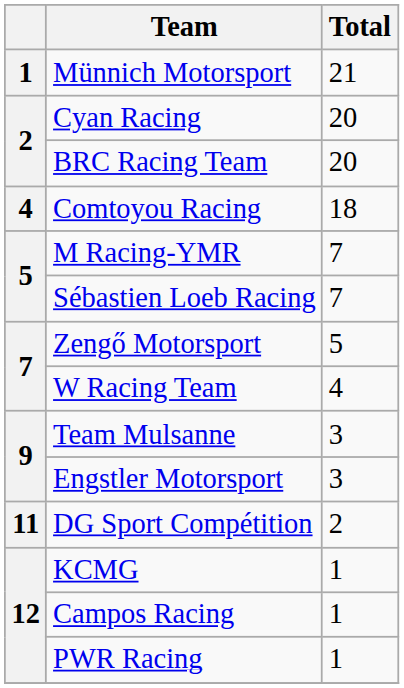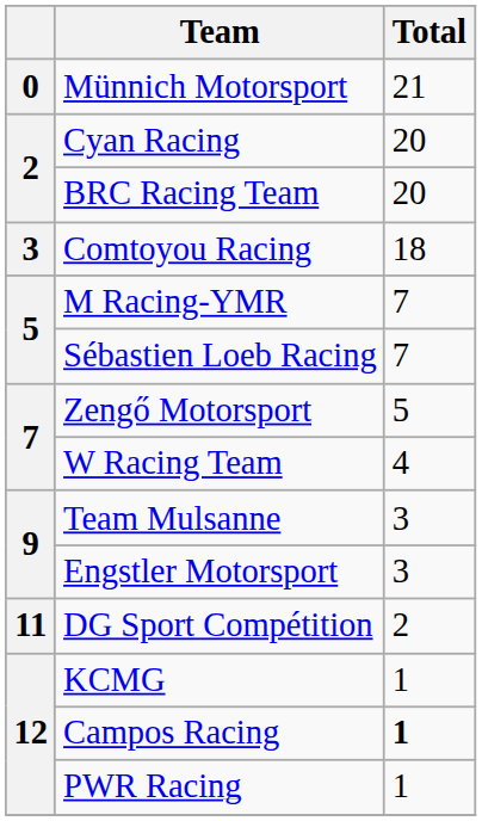 <table class="wikitable">
 <tr>
 <th></th>
 <th>Team</th>
 <th>Total</th>
 </tr>
 <tr>
-<th>1</th>
+<th>0</th>
 <td> <a href='#'>Münnich Motorsport</a></td>
 <td>21</td>
 </tr>
 <tr>
 <th rowspan="2">2</th>
 <td> <a href='#'>Cyan Racing</a></td>
 <td>20</td>
 </tr>
 <tr>
 <td> <a href='#'>BRC Racing Team</a></td>
 <td>20</td>
 </tr>
 <tr>
-<th>4</th>
+<th>3</th>
 <td> <a href='#'>Comtoyou Racing</a></td>
 <td>18</td>
 </tr>
 <tr>
 <th rowspan="2">5</th>
 <td> <a href='#'>M Racing-YMR</a></td>
 <td>7</td>
 </tr>
 <tr>
 <td> <a href='#'>Sébastien Loeb Racing</a></td>
 <td>7</td>
 </tr>
 <tr>
 <th rowspan="2">7</th>
 <td> <a href='#'>Zengő Motorsport</a></td>
 <td>5</td>
 </tr>
 <tr>
 <td> <a href='#'>W Racing Team</a></td>
 <td>4</td>
 </tr>
 <tr>
 <th rowspan="2">9</th>
 <td> <a href='#'>Team Mulsanne</a></td>
 <td>3</td>
 </tr>
 <tr>
 <td> <a href='#'>Engstler Motorsport</a></td>
 <td>3</td>
 </tr>
 <tr>
 <th>11</th>
 <td> <a href='#'>DG Sport Compétition</a></td>
 <td>2</td>
 </tr>
 <tr>
 <th rowspan="3">12</th>
 <td> <a href='#'>KCMG</a></td>
 <td>1</td>
 </tr>
 <tr>
 <td> <a href='#'>Campos Racing</a></td>
-<td>1</td>
+<td><strong>1</strong></td>
 </tr>
 <tr>
 <td> <a href='#'>PWR Racing</a></td>
 <td>1</td>
 </tr>
 <tr>
 </tr>
 </table>
